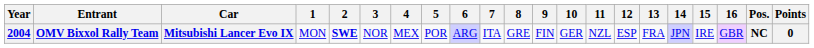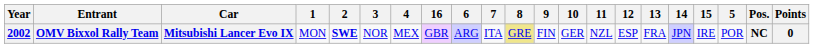 <table class="wikitable" style="text-align:center; font-size:90%;">
 <tr>
 <th>Year</th>
 <th>Entrant</th>
 <th>Car</th>
 <th>1</th>
 <th>2</th>
 <th>3</th>
 <th>4</th>
-<th>5</th>
+<th>16</th>
 <th>6</th>
 <th>7</th>
 <th>8</th>
 <th>9</th>
 <th>10</th>
 <th>11</th>
 <th>12</th>
 <th>13</th>
 <th>14</th>
 <th>15</th>
-<th>16</th>
+<th>5</th>
 <th>Pos.</th>
 <th>Points</th>
 </tr>
 <tr>
-<th><a href='#'>2004</a></th>
+<th><a href='#'>2002</a></th>
 <th><a href='#'>OMV Bixxol Rally Team</a></th>
 <th><a href='#'>Mitsubishi Lancer Evo IX</a></th>
 <td><a href='#'>MON</a></td>
 <td><strong><a href='#'>SWE</a></strong></td>
 <td><a href='#'>NOR</a></td>
 <td><a href='#'>MEX</a></td>
-<td><a href='#'>POR</a></td>
+<td style="background:#efcfff;"><a href='#'>GBR</a><br></td>
 <td style="background:#cfcfff;"><a href='#'>ARG</a><br></td>
 <td><a href='#'>ITA</a></td>
-<td><a href='#'>GRE</a></td>
+<td style="background: khaki;"><a href='#'>GRE</a></td>
 <td><a href='#'>FIN</a></td>
 <td><a href='#'>GER</a></td>
 <td><a href='#'>NZL</a></td>
 <td><a href='#'>ESP</a></td>
 <td><a href='#'>FRA</a></td>
 <td style="background:#cfcfff;"><a href='#'>JPN</a><br></td>
 <td><a href='#'>IRE</a></td>
-<td style="background:#efcfff;"><a href='#'>GBR</a><br></td>
+<td><a href='#'>POR</a></td>
 <th rowspan="1">NC</th>
 <th rowspan="1">0</th>
 </tr>
 </table>
